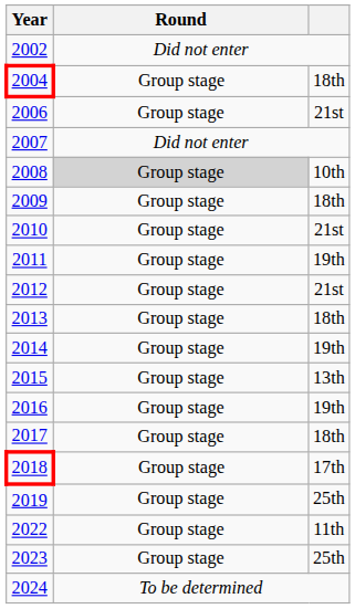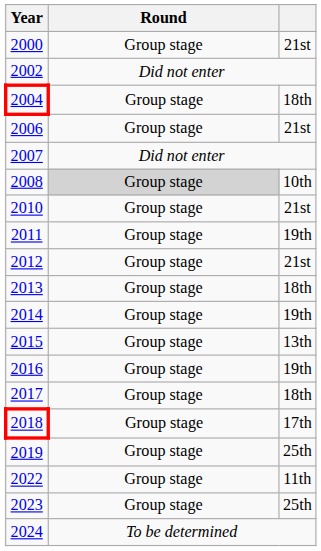 <table class="wikitable" style="text-align: center; font-size:90%">
 <tr>
 <th>Year</th>
 <th style="width:200px">Round</th>
 <th></th>
+</tr>
+<tr>
+<td><a href='#'>2000</a></td>
+<td>Group stage</td>
+<td>21st</td>
 </tr>
 <tr>
 <td><a href='#'>2002</a></td>
 <td colspan="2"><em>Did not enter</em></td>
 </tr>
 <tr>
 <td style="border: 3px solid red"><a href='#'>2004</a></td>
 <td>Group stage</td>
 <td>18th</td>
 </tr>
 <tr>
 <td><a href='#'>2006</a></td>
 <td>Group stage</td>
 <td>21st</td>
 </tr>
 <tr>
 <td><a href='#'>2007</a></td>
 <td colspan="2"><em>Did not enter</em></td>
 </tr>
 <tr>
 <td><a href='#'>2008</a></td>
 <td style="background: lightgrey;">Group stage</td>
 <td>10th</td>
-</tr>
-<tr>
-<td><a href='#'>2009</a></td>
-<td>Group stage</td>
-<td>18th</td>
 </tr>
 <tr>
 <td><a href='#'>2010</a></td>
 <td>Group stage</td>
 <td>21st</td>
 </tr>
 <tr>
 <td><a href='#'>2011</a></td>
 <td>Group stage</td>
 <td>19th</td>
 </tr>
 <tr>
 <td><a href='#'>2012</a></td>
 <td>Group stage</td>
 <td>21st</td>
 </tr>
 <tr>
 <td><a href='#'>2013</a></td>
 <td>Group stage</td>
 <td>18th</td>
 </tr>
 <tr>
 <td><a href='#'>2014</a></td>
 <td>Group stage</td>
 <td>19th</td>
 </tr>
 <tr>
 <td><a href='#'>2015</a></td>
 <td>Group stage</td>
 <td>13th</td>
 </tr>
 <tr>
 <td><a href='#'>2016</a></td>
 <td>Group stage</td>
 <td>19th</td>
 </tr>
 <tr>
 <td><a href='#'>2017</a></td>
 <td>Group stage</td>
 <td>18th</td>
 </tr>
 <tr>
 <td style="border: 3px solid red"><a href='#'>2018</a></td>
 <td>Group stage</td>
 <td>17th</td>
 </tr>
 <tr>
 <td><a href='#'>2019</a></td>
 <td>Group stage</td>
 <td>25th</td>
 </tr>
 <tr>
 <td><a href='#'>2022</a></td>
 <td>Group stage</td>
 <td>11th</td>
 </tr>
 <tr>
 <td><a href='#'>2023</a></td>
 <td>Group stage</td>
 <td>25th</td>
 </tr>
 <tr>
 <td><a href='#'>2024</a></td>
 <td colspan="2"><em>To be determined</em></td>
 </tr>
 </table>
